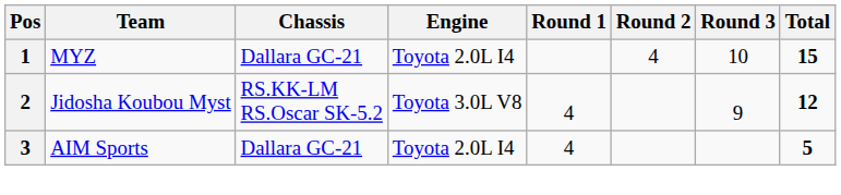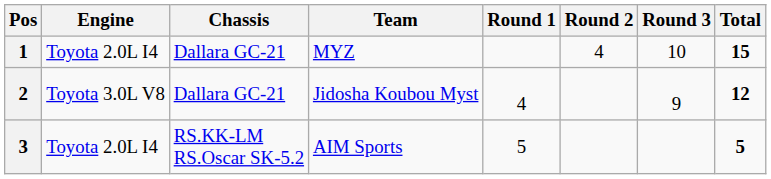 <table class="wikitable" style="font-size: 90%;">
 <tr>
 <th>Pos</th>
+<th>Engine</th>
+<th>Chassis</th>
 <th>Team</th>
-<th>Chassis</th>
-<th>Engine</th>
 <th>Round 1</th>
 <th>Round 2</th>
 <th>Round 3</th>
 <th>Total</th>
 </tr>
 <tr>
 <th>1</th>
+<td><a href='#'>Toyota</a> 2.0L I4</td>
+<td><a href='#'>Dallara GC-21</a></td>
 <td> <a href='#'>MYZ</a></td>
-<td><a href='#'>Dallara GC-21</a></td>
-<td><a href='#'>Toyota</a> 2.0L I4</td>
 <td></td>
 <td align="center">4</td>
 <td align="center">10</td>
 <td align="center"><strong>15</strong></td>
 </tr>
 <tr>
 <th>2</th>
+<td><a href='#'>Toyota</a> 3.0L V8</td>
+<td><a href='#'>Dallara GC-21</a></td>
 <td> <a href='#'>Jidosha Koubou Myst</a></td>
-<td><a href='#'>RS.KK-LM</a><br><a href='#'>RS.Oscar SK-5.2</a></td>
-<td><a href='#'>Toyota</a> 3.0L V8</td>
 <td align="center"><br>4</td>
 <td></td>
 <td align="center"><br>9</td>
 <td align="center"><strong>12</strong></td>
 </tr>
 <tr>
 <th>3</th>
+<td><a href='#'>Toyota</a> 2.0L I4</td>
+<td><a href='#'>RS.KK-LM</a><br><a href='#'>RS.Oscar SK-5.2</a></td>
 <td> <a href='#'>AIM Sports</a></td>
-<td><a href='#'>Dallara GC-21</a></td>
-<td><a href='#'>Toyota</a> 2.0L I4</td>
-<td align="center">4</td>
+<td align="center">5</td>
 <td></td>
 <td></td>
 <td align="center"><strong>5</strong></td>
 </tr>
 </table>
